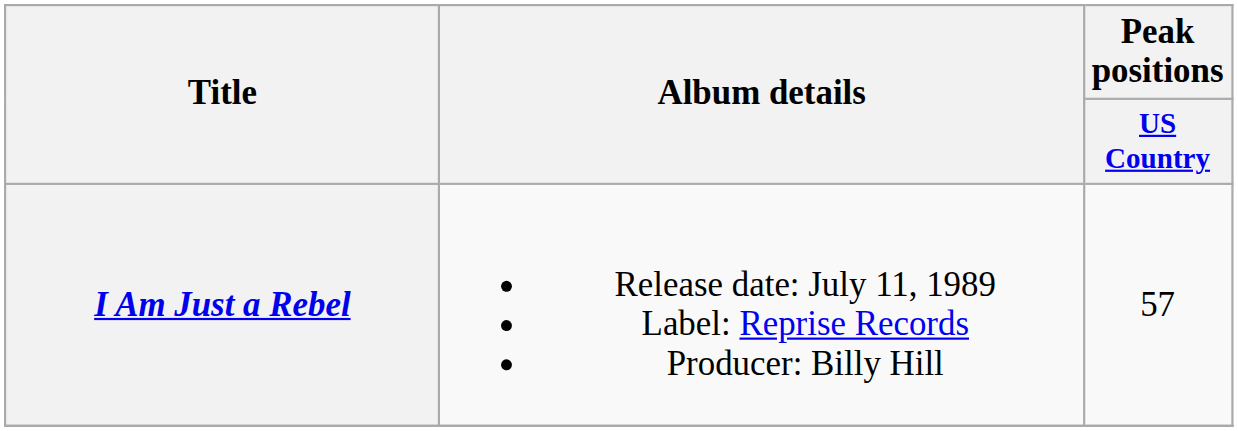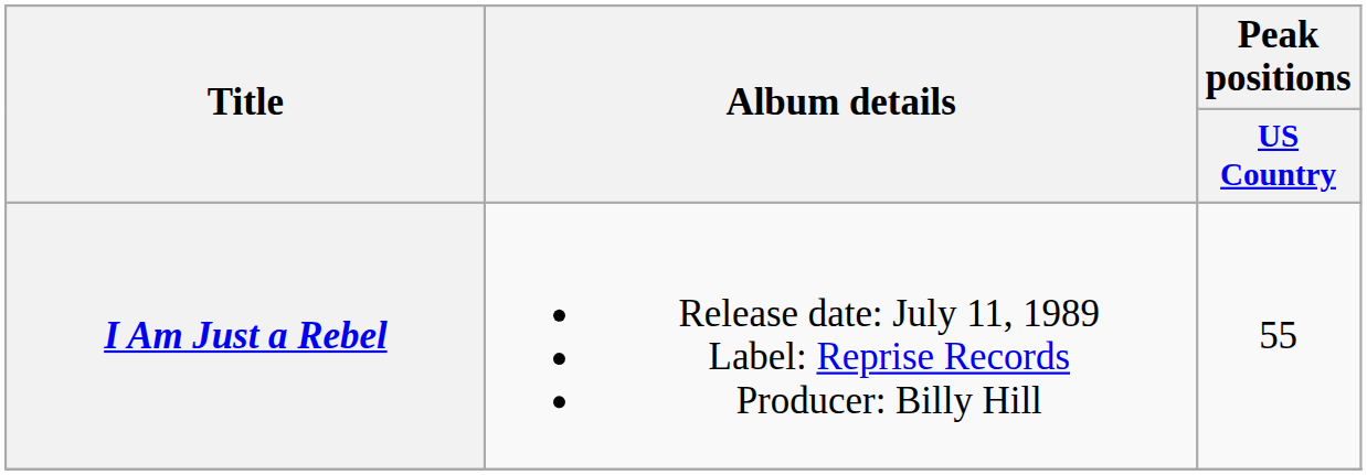 <table class="wikitable plainrowheaders" style="text-align:center;">
 <tr>
 <th rowspan="2" style="width:12em;">Title</th>
 <th rowspan="2" style="width:18em;">Album details</th>
 <th>Peak positions</th>
 </tr>
 <tr style="font-size:smaller;">
 <th width="60"><a href='#'>US Country</a></th>
 </tr>
 <tr>
 <th scope="row"><em><a href='#'>I Am Just a Rebel</a></em></th>
 <td><br><ul><li>Release date: July 11, 1989</li><li>Label: <a href='#'>Reprise Records</a></li><li>Producer: Billy Hill</li></ul></td>
-<td>57</td>
+<td>55</td>
 </tr>
 <tr>
 </tr>
 </table>
